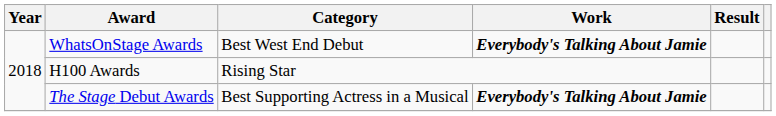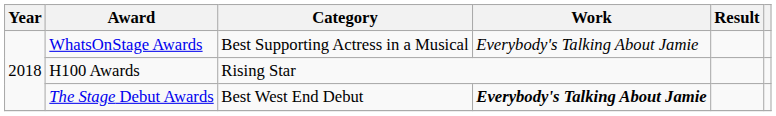 <table class="wikitable plainrowheaders">
 <tr>
 <th>Year</th>
 <th>Award</th>
 <th>Category</th>
 <th>Work</th>
 <th>Result</th>
 <th></th>
 </tr>
 <tr>
 <td rowspan="3">2018</td>
 <td><a href='#'>WhatsOnStage Awards</a></td>
-<td>Best West End Debut</td>
-<td><strong><em>Everybody's Talking About Jamie</em></strong></td>
+<td>Best Supporting Actress in a Musical</td>
+<td><em>Everybody's Talking About Jamie</em></td>
 <td></td>
 <td></td>
 </tr>
 <tr>
 <td>H100 Awards</td>
 <td colspan="2">Rising Star</td>
 <td></td>
 <td></td>
 </tr>
 <tr>
 <td><a href='#'><em>The Stage</em> Debut Awards</a></td>
-<td>Best Supporting Actress in a Musical</td>
+<td>Best West End Debut</td>
 <td><strong><em>Everybody's Talking About Jamie</em></strong></td>
 <td></td>
 <td></td>
 </tr>
 <tr>
 </tr>
 </table>
